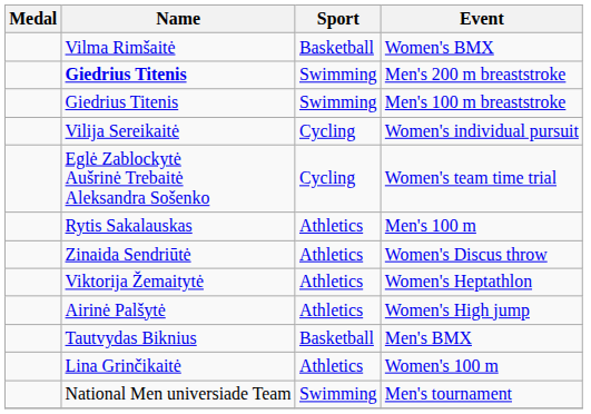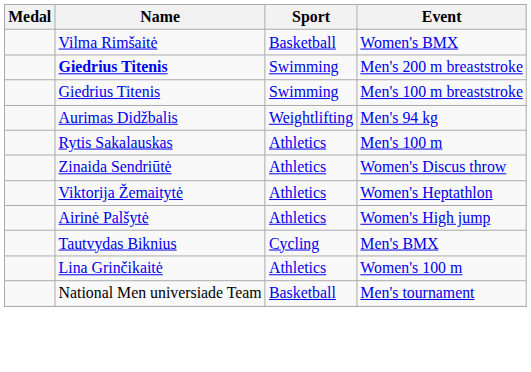 <table class="wikitable sortable" style="font-size:100%">
 <tr>
 <th>Medal</th>
 <th>Name</th>
 <th>Sport</th>
 <th>Event</th>
 </tr>
 <tr>
 <td></td>
 <td><a href='#'>Vilma Rimšaitė</a></td>
 <td><a href='#'>Basketball</a></td>
 <td><a href='#'>Women's BMX</a></td>
 </tr>
 <tr>
 <td></td>
 <td><strong><a href='#'>Giedrius Titenis</a></strong></td>
 <td><a href='#'>Swimming</a></td>
 <td><a href='#'>Men's 200 m breaststroke</a></td>
 </tr>
 <tr>
 <td></td>
 <td><a href='#'>Giedrius Titenis</a></td>
 <td><a href='#'>Swimming</a></td>
 <td><a href='#'>Men's 100 m breaststroke</a></td>
 </tr>
 <tr>
 <td></td>
-<td><a href='#'>Vilija Sereikaitė</a></td>
-<td><a href='#'>Cycling</a></td>
-<td><a href='#'>Women's individual pursuit</a></td>
-</tr>
-<tr>
-<td></td>
-<td><a href='#'>Eglė Zablockytė</a> <br><a href='#'>Aušrinė Trebaitė</a><br><a href='#'>Aleksandra Sošenko</a></td>
-<td><a href='#'>Cycling</a></td>
-<td><a href='#'>Women's team time trial</a></td>
+<td><a href='#'>Aurimas Didžbalis</a></td>
+<td><a href='#'>Weightlifting</a></td>
+<td><a href='#'>Men's 94 kg</a></td>
 </tr>
 <tr>
 <td></td>
 <td><a href='#'>Rytis Sakalauskas</a></td>
 <td><a href='#'>Athletics</a></td>
 <td><a href='#'>Men's 100 m</a></td>
 </tr>
 <tr>
 <td></td>
 <td><a href='#'>Zinaida Sendriūtė</a></td>
 <td><a href='#'>Athletics</a></td>
 <td><a href='#'>Women's Discus throw</a></td>
 </tr>
 <tr>
 <td></td>
 <td><a href='#'>Viktorija Žemaitytė</a></td>
 <td><a href='#'>Athletics</a></td>
 <td><a href='#'>Women's Heptathlon</a></td>
 </tr>
 <tr>
 <td></td>
 <td><a href='#'>Airinė Palšytė</a></td>
 <td><a href='#'>Athletics</a></td>
 <td><a href='#'>Women's High jump</a></td>
 </tr>
 <tr>
 <td></td>
 <td><a href='#'>Tautvydas Biknius</a></td>
-<td><a href='#'>Basketball</a></td>
+<td><a href='#'>Cycling</a></td>
 <td><a href='#'>Men's BMX</a></td>
 </tr>
 <tr>
 <td></td>
 <td><a href='#'>Lina Grinčikaitė</a></td>
 <td><a href='#'>Athletics</a></td>
 <td><a href='#'>Women's 100 m</a></td>
 </tr>
 <tr>
 <td></td>
 <td>National Men universiade Team</td>
-<td><a href='#'>Swimming</a></td>
+<td><a href='#'>Basketball</a></td>
 <td><a href='#'>Men's tournament</a></td>
 </tr>
 <tr>
 </tr>
 </table>
